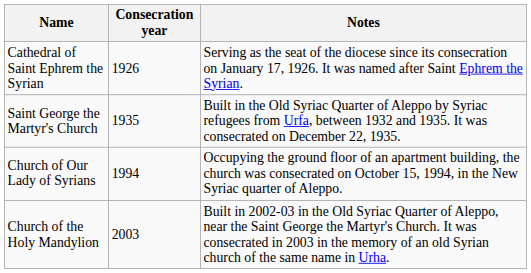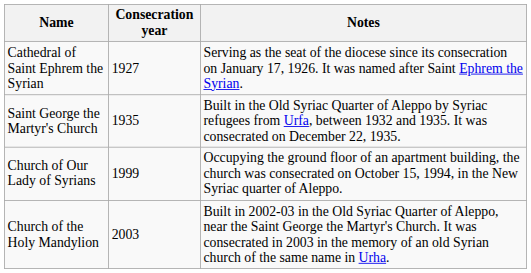 <table class="wikitable">
 <tr>
 <th>Name</th>
 <th>Consecration year</th>
 <th>Notes</th>
 </tr>
 <tr>
 <td>Cathedral of Saint Ephrem the Syrian</td>
-<td>1926</td>
+<td>1927</td>
 <td>Serving as the seat of the diocese since its consecration on January 17, 1926. It was named after Saint <a href='#'>Ephrem the Syrian</a>.</td>
 </tr>
 <tr>
 <td>Saint George the Martyr's Church</td>
 <td>1935</td>
 <td>Built in the Old Syriac Quarter of Aleppo by Syriac refugees from <a href='#'>Urfa</a>, between 1932 and 1935. It was consecrated on December 22, 1935.</td>
 </tr>
 <tr>
 <td>Church of Our Lady of Syrians</td>
-<td>1994</td>
+<td>1999</td>
 <td>Occupying the ground floor of an apartment building, the church was consecrated on October 15, 1994, in the New Syriac quarter of Aleppo.</td>
 </tr>
 <tr>
 <td>Church of the Holy Mandylion</td>
 <td>2003</td>
 <td>Built in 2002-03 in the Old Syriac Quarter of Aleppo, near the Saint George the Martyr's Church. It was consecrated in 2003 in the memory of an old Syrian church of the same name in <a href='#'>Urha</a>.</td>
 </tr>
 </table>
